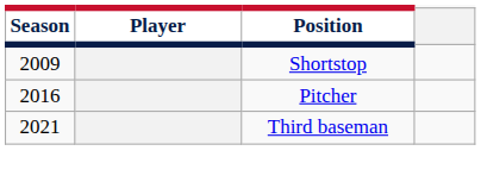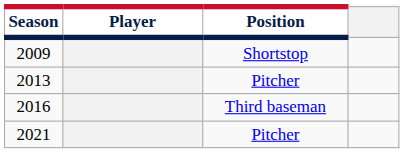 <table class="wikitable sortable plainrowheaders" style="text-align:center">
 <tr>
 <th scope="col" style="background-color:#ffffff; border-top:#c8102e 5px solid; border-bottom:#071d49 5px solid; color:#071d49">Season</th>
 <th width="125px" scope="col" style="background-color:#ffffff; border-top:#c8102e 5px solid; border-bottom:#071d49 5px solid; color:#071d49">Player</th>
 <th width="130px" scope="col" style="background-color:#ffffff; border-top:#c8102e 5px solid; border-bottom:#071d49 5px solid; color:#071d49">Position</th>
 <th style="width:40px" class="unsortable" scope="col" style="background-color:#ffffff; border-top:#c8102e 5px solid; border-bottom:#071d49 5px solid; color:#071d49"></th>
 </tr>
 <tr>
 <td>2009</td>
 <th scope="row" style="text-align:center"></th>
 <td><a href='#'>Shortstop</a></td>
 <td></td>
 </tr>
 <tr>
-<td>2016</td>
+<td>2013</td>
 <th scope="row" style="text-align:center"></th>
 <td><a href='#'>Pitcher</a></td>
 <td></td>
 </tr>
 <tr>
-<td>2021</td>
+<td>2016</td>
 <th scope="row" style="text-align:center"></th>
 <td><a href='#'>Third baseman</a></td>
 <td></td>
 </tr>
+<tr>
+<td>2021</td>
+<th scope="row" style="text-align:center"></th>
+<td><a href='#'>Pitcher</a></td>
+<td></td>
+</tr>
 </table>
